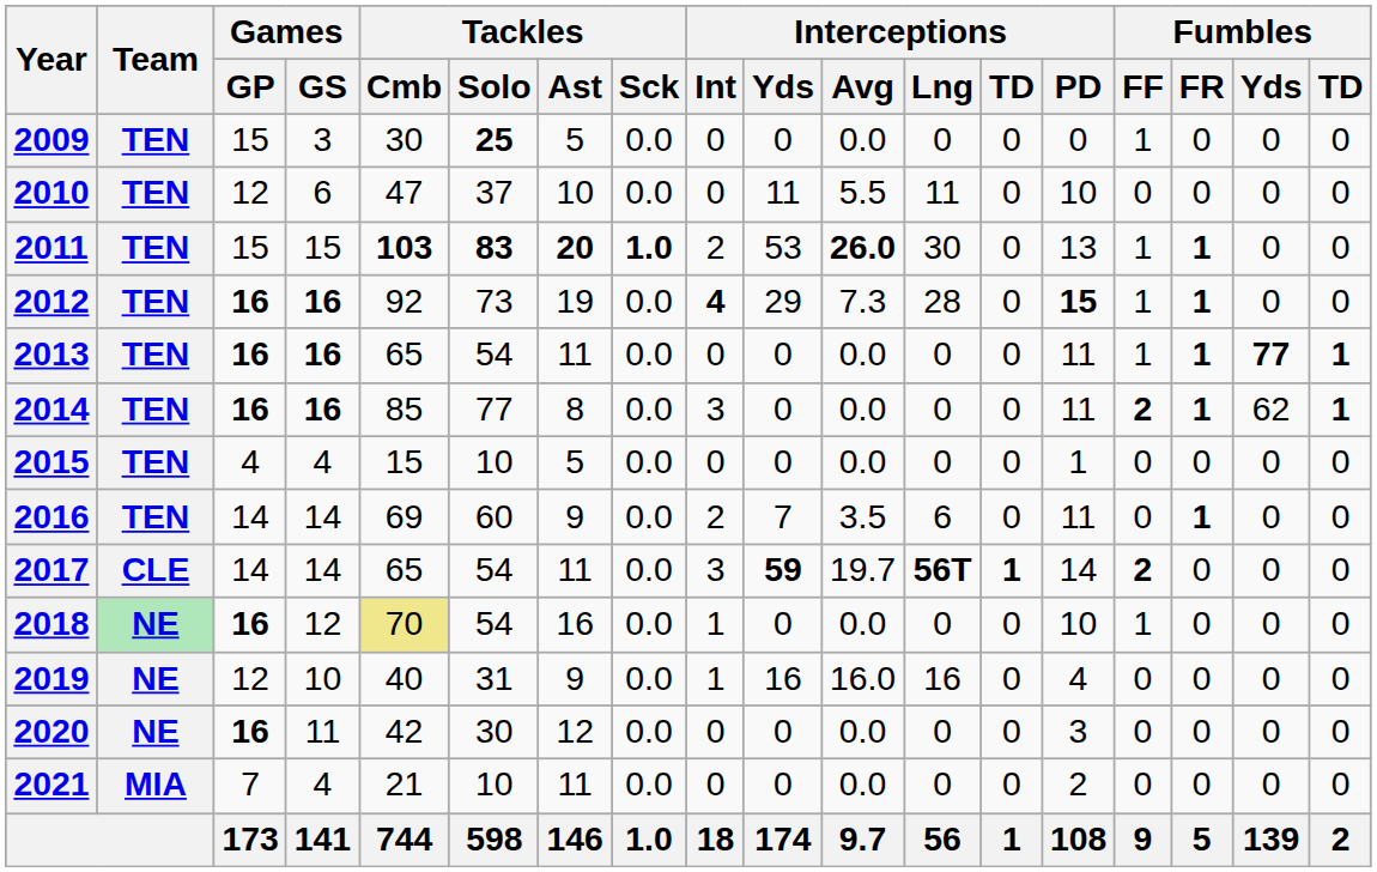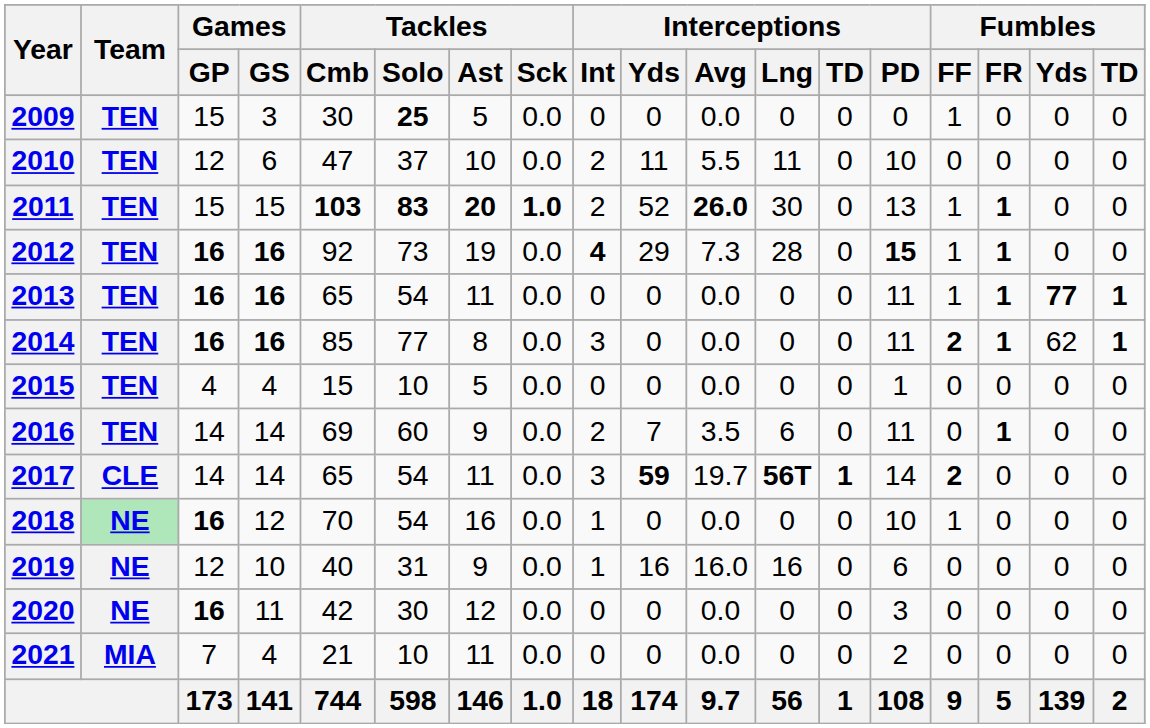 <table class="wikitable" style="text-align: center;">
 <tr>
 <th rowspan="2">Year</th>
 <th rowspan="2">Team</th>
 <th colspan="2">Games</th>
 <th colspan="4">Tackles</th>
 <th colspan="6">Interceptions</th>
 <th colspan="4">Fumbles</th>
 </tr>
 <tr>
 <th>GP</th>
 <th>GS</th>
 <th>Cmb</th>
 <th>Solo</th>
 <th>Ast</th>
 <th>Sck</th>
 <th>Int</th>
 <th>Yds</th>
 <th>Avg</th>
 <th>Lng</th>
 <th>TD</th>
 <th>PD</th>
 <th>FF</th>
 <th>FR</th>
 <th>Yds</th>
 <th>TD</th>
 </tr>
 <tr>
 <th><a href='#'>2009</a></th>
 <th><a href='#'>TEN</a></th>
 <td>15</td>
 <td>3</td>
 <td>30</td>
 <td><strong>25</strong></td>
 <td>5</td>
 <td>0.0</td>
 <td>0</td>
 <td>0</td>
 <td>0.0</td>
 <td>0</td>
 <td>0</td>
 <td>0</td>
 <td>1</td>
 <td>0</td>
 <td>0</td>
 <td>0</td>
 </tr>
 <tr>
 <th><a href='#'>2010</a></th>
 <th><a href='#'>TEN</a></th>
 <td>12</td>
 <td>6</td>
 <td>47</td>
 <td>37</td>
 <td>10</td>
 <td>0.0</td>
-<td>0</td>
+<td>2</td>
 <td>11</td>
 <td>5.5</td>
 <td>11</td>
 <td>0</td>
 <td>10</td>
 <td>0</td>
 <td>0</td>
 <td>0</td>
 <td>0</td>
 </tr>
 <tr>
 <th><a href='#'>2011</a></th>
 <th><a href='#'>TEN</a></th>
 <td>15</td>
 <td>15</td>
 <td><strong>103</strong></td>
 <td><strong>83</strong></td>
 <td><strong>20</strong></td>
 <td><strong>1.0</strong></td>
 <td>2</td>
-<td>53</td>
+<td>52</td>
 <td><strong>26.0</strong></td>
 <td>30</td>
 <td>0</td>
 <td>13</td>
 <td>1</td>
 <td><strong>1</strong></td>
 <td>0</td>
 <td>0</td>
 </tr>
 <tr>
 <th><a href='#'>2012</a></th>
 <th><a href='#'>TEN</a></th>
 <td><strong>16</strong></td>
 <td><strong>16</strong></td>
 <td>92</td>
 <td>73</td>
 <td>19</td>
 <td>0.0</td>
 <td><strong>4</strong></td>
 <td>29</td>
 <td>7.3</td>
 <td>28</td>
 <td>0</td>
 <td><strong>15</strong></td>
 <td>1</td>
 <td><strong>1</strong></td>
 <td>0</td>
 <td>0</td>
 </tr>
 <tr>
 <th><a href='#'>2013</a></th>
 <th><a href='#'>TEN</a></th>
 <td><strong>16</strong></td>
 <td><strong>16</strong></td>
 <td>65</td>
 <td>54</td>
 <td>11</td>
 <td>0.0</td>
 <td>0</td>
 <td>0</td>
 <td>0.0</td>
 <td>0</td>
 <td>0</td>
 <td>11</td>
 <td>1</td>
 <td><strong>1</strong></td>
 <td><strong>77</strong></td>
 <td><strong>1</strong></td>
 </tr>
 <tr>
 <th><a href='#'>2014</a></th>
 <th><a href='#'>TEN</a></th>
 <td><strong>16</strong></td>
 <td><strong>16</strong></td>
 <td>85</td>
 <td>77</td>
 <td>8</td>
 <td>0.0</td>
 <td>3</td>
 <td>0</td>
 <td>0.0</td>
 <td>0</td>
 <td>0</td>
 <td>11</td>
 <td><strong>2</strong></td>
 <td><strong>1</strong></td>
 <td>62</td>
 <td><strong>1</strong></td>
 </tr>
 <tr>
 <th><a href='#'>2015</a></th>
 <th><a href='#'>TEN</a></th>
 <td>4</td>
 <td>4</td>
 <td>15</td>
 <td>10</td>
 <td>5</td>
 <td>0.0</td>
 <td>0</td>
 <td>0</td>
 <td>0.0</td>
 <td>0</td>
 <td>0</td>
 <td>1</td>
 <td>0</td>
 <td>0</td>
 <td>0</td>
 <td>0</td>
 </tr>
 <tr>
 <th><a href='#'>2016</a></th>
 <th><a href='#'>TEN</a></th>
 <td>14</td>
 <td>14</td>
 <td>69</td>
 <td>60</td>
 <td>9</td>
 <td>0.0</td>
 <td>2</td>
 <td>7</td>
 <td>3.5</td>
 <td>6</td>
 <td>0</td>
 <td>11</td>
 <td>0</td>
 <td><strong>1</strong></td>
 <td>0</td>
 <td>0</td>
 </tr>
 <tr>
 <th><a href='#'>2017</a></th>
 <th><a href='#'>CLE</a></th>
 <td>14</td>
 <td>14</td>
 <td>65</td>
 <td>54</td>
 <td>11</td>
 <td>0.0</td>
 <td>3</td>
 <td><strong>59</strong></td>
 <td>19.7</td>
 <td><strong>56T</strong></td>
 <td><strong>1</strong></td>
 <td>14</td>
 <td><strong>2</strong></td>
 <td>0</td>
 <td>0</td>
 <td>0</td>
 </tr>
 <tr>
 <th><a href='#'>2018</a></th>
 <th style="background:#afe6ba; width:3em;"><a href='#'>NE</a></th>
 <td><strong>16</strong></td>
 <td>12</td>
-<td style="background: khaki;">70</td>
+<td>70</td>
 <td>54</td>
 <td>16</td>
 <td>0.0</td>
 <td>1</td>
 <td>0</td>
 <td>0.0</td>
 <td>0</td>
 <td>0</td>
 <td>10</td>
 <td>1</td>
 <td>0</td>
 <td>0</td>
 <td>0</td>
 </tr>
 <tr>
 <th><a href='#'>2019</a></th>
 <th><a href='#'>NE</a></th>
 <td>12</td>
 <td>10</td>
 <td>40</td>
 <td>31</td>
 <td>9</td>
 <td>0.0</td>
 <td>1</td>
 <td>16</td>
 <td>16.0</td>
 <td>16</td>
 <td>0</td>
-<td>4</td>
+<td>6</td>
 <td>0</td>
 <td>0</td>
 <td>0</td>
 <td>0</td>
 </tr>
 <tr>
 <th><a href='#'>2020</a></th>
 <th><a href='#'>NE</a></th>
 <td><strong>16</strong></td>
 <td>11</td>
 <td>42</td>
 <td>30</td>
 <td>12</td>
 <td>0.0</td>
 <td>0</td>
 <td>0</td>
 <td>0.0</td>
 <td>0</td>
 <td>0</td>
 <td>3</td>
 <td>0</td>
 <td>0</td>
 <td>0</td>
 <td>0</td>
 </tr>
 <tr>
 <th><a href='#'>2021</a></th>
 <th><a href='#'>MIA</a></th>
 <td>7</td>
 <td>4</td>
 <td>21</td>
 <td>10</td>
 <td>11</td>
 <td>0.0</td>
 <td>0</td>
 <td>0</td>
 <td>0.0</td>
 <td>0</td>
 <td>0</td>
 <td>2</td>
 <td>0</td>
 <td>0</td>
 <td>0</td>
 <td>0</td>
 </tr>
 <tr>
 <th colspan="2"></th>
 <th>173</th>
 <th>141</th>
 <th>744</th>
 <th>598</th>
 <th>146</th>
 <th>1.0</th>
 <th>18</th>
 <th>174</th>
 <th>9.7</th>
 <th>56</th>
 <th>1</th>
 <th>108</th>
 <th>9</th>
 <th>5</th>
 <th>139</th>
 <th>2</th>
 </tr>
 </table>
